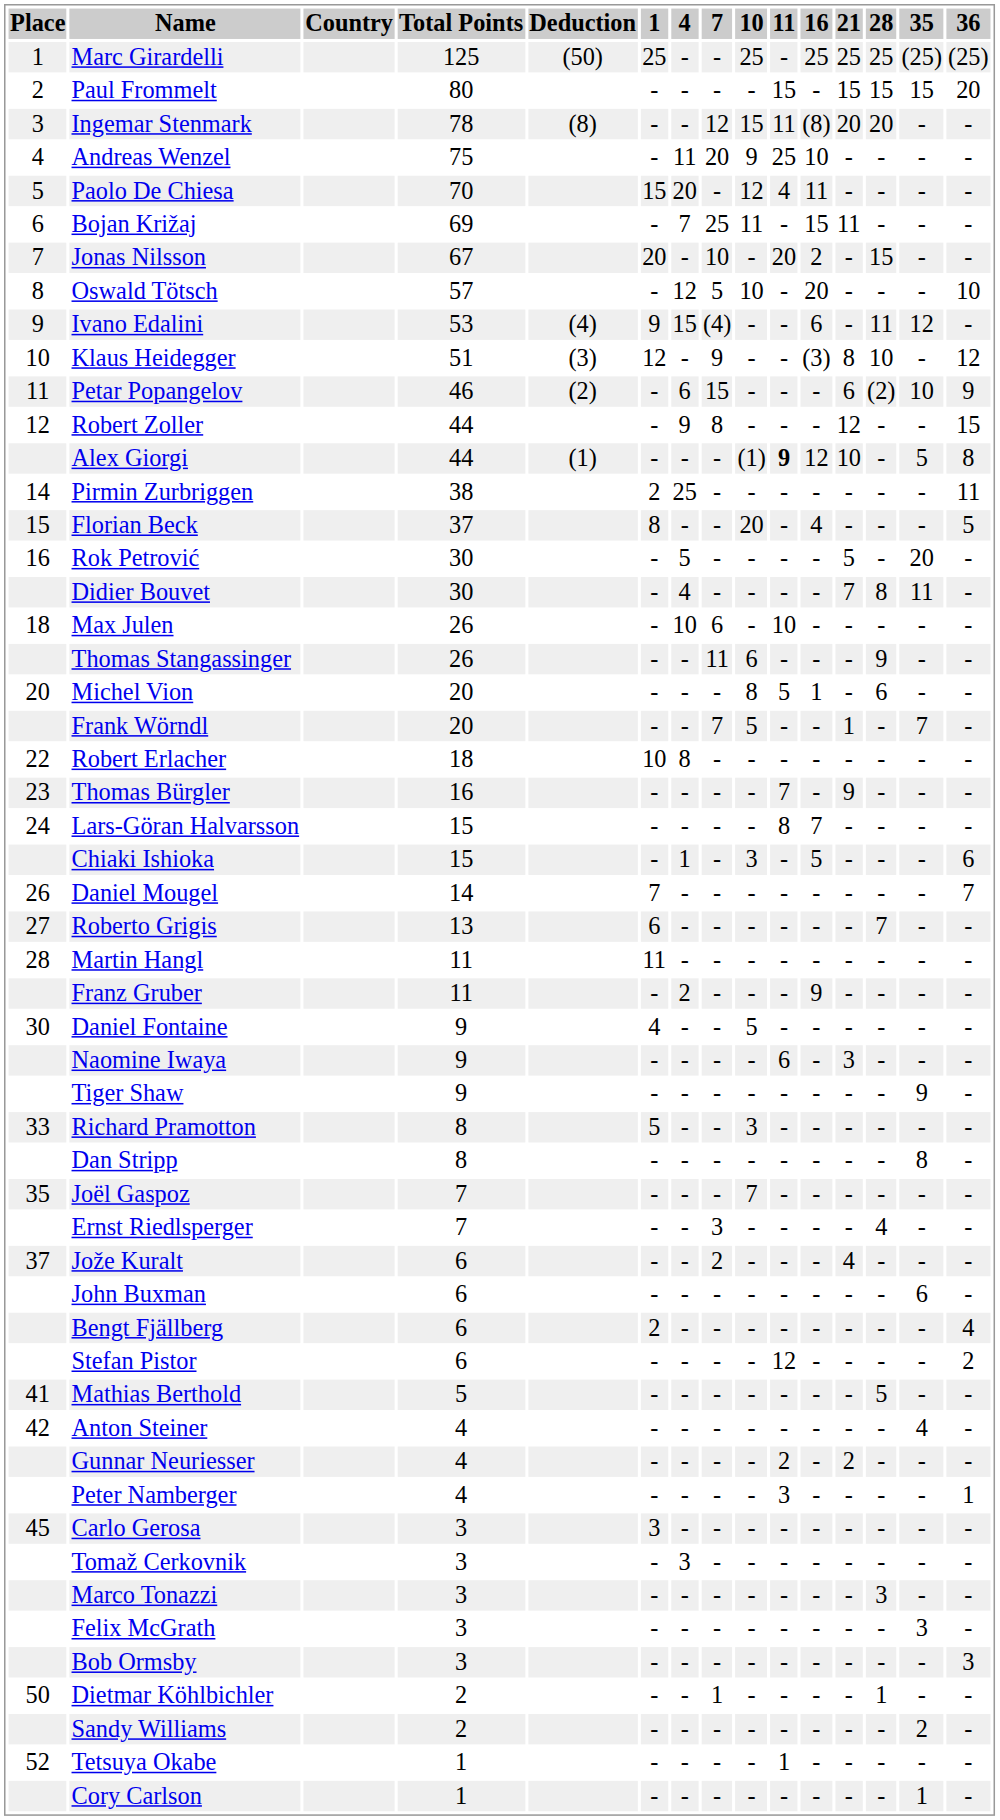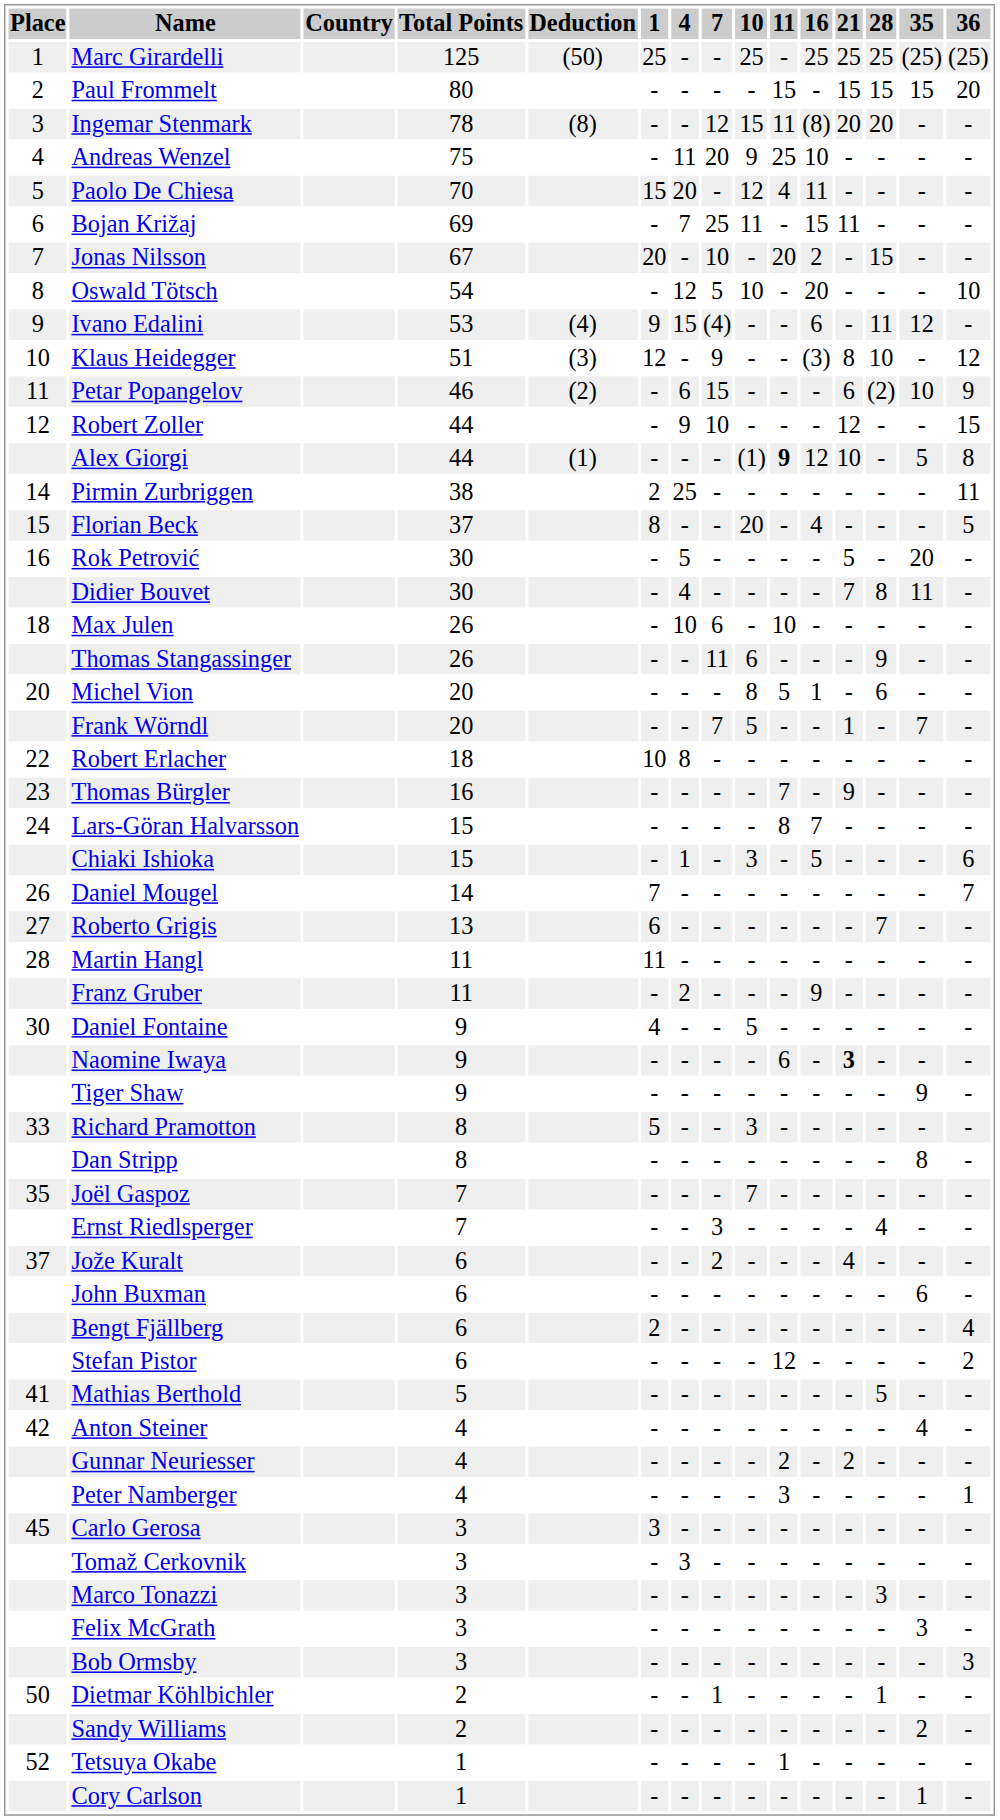 <table border="0" style="border: 1px solid #999; background-color:#FFFFFF; text-align:center">
 <tr align="center" bgcolor="#CCCCCC">
 <th>Place</th>
 <th>Name</th>
 <th>Country</th>
 <th>Total Points</th>
 <th>Deduction</th>
 <th>1</th>
 <th>4</th>
 <th>7</th>
 <th>10</th>
 <th>11</th>
 <th>16</th>
 <th>21</th>
 <th>28</th>
 <th>35</th>
 <th>36</th>
 </tr>
 <tr bgcolor="#EFEFEF">
 <td>1</td>
 <td align="left"><a href='#'>Marc Girardelli</a></td>
 <td align="left"></td>
 <td>125</td>
 <td>(50)</td>
 <td>25</td>
 <td>-</td>
 <td>-</td>
 <td>25</td>
 <td>-</td>
 <td>25</td>
 <td>25</td>
 <td>25</td>
 <td>(25)</td>
 <td>(25)</td>
 </tr>
 <tr>
 <td>2</td>
 <td align="left"><a href='#'>Paul Frommelt</a></td>
 <td align="left"></td>
 <td>80</td>
 <td></td>
 <td>-</td>
 <td>-</td>
 <td>-</td>
 <td>-</td>
 <td>15</td>
 <td>-</td>
 <td>15</td>
 <td>15</td>
 <td>15</td>
 <td>20</td>
 </tr>
 <tr bgcolor="#EFEFEF">
 <td>3</td>
 <td align="left"><a href='#'>Ingemar Stenmark</a></td>
 <td align="left"></td>
 <td>78</td>
 <td>(8)</td>
 <td>-</td>
 <td>-</td>
 <td>12</td>
 <td>15</td>
 <td>11</td>
 <td>(8)</td>
 <td>20</td>
 <td>20</td>
 <td>-</td>
 <td>-</td>
 </tr>
 <tr>
 <td>4</td>
 <td align="left"><a href='#'>Andreas Wenzel</a></td>
 <td align="left"></td>
 <td>75</td>
 <td></td>
 <td>-</td>
 <td>11</td>
 <td>20</td>
 <td>9</td>
 <td>25</td>
 <td>10</td>
 <td>-</td>
 <td>-</td>
 <td>-</td>
 <td>-</td>
 </tr>
 <tr bgcolor="#EFEFEF">
 <td>5</td>
 <td align="left"><a href='#'>Paolo De Chiesa</a></td>
 <td align="left"></td>
 <td>70</td>
 <td></td>
 <td>15</td>
 <td>20</td>
 <td>-</td>
 <td>12</td>
 <td>4</td>
 <td>11</td>
 <td>-</td>
 <td>-</td>
 <td>-</td>
 <td>-</td>
 </tr>
 <tr>
 <td>6</td>
 <td align="left"><a href='#'>Bojan Križaj</a></td>
 <td align="left"></td>
 <td>69</td>
 <td></td>
 <td>-</td>
 <td>7</td>
 <td>25</td>
 <td>11</td>
 <td>-</td>
 <td>15</td>
 <td>11</td>
 <td>-</td>
 <td>-</td>
 <td>-</td>
 </tr>
 <tr bgcolor="#EFEFEF">
 <td>7</td>
 <td align="left"><a href='#'>Jonas Nilsson</a></td>
 <td align="left"></td>
 <td>67</td>
 <td></td>
 <td>20</td>
 <td>-</td>
 <td>10</td>
 <td>-</td>
 <td>20</td>
 <td>2</td>
 <td>-</td>
 <td>15</td>
 <td>-</td>
 <td>-</td>
 </tr>
 <tr>
 <td>8</td>
 <td align="left"><a href='#'>Oswald Tötsch</a></td>
 <td align="left"></td>
-<td>57</td>
+<td>54</td>
 <td></td>
 <td>-</td>
 <td>12</td>
 <td>5</td>
 <td>10</td>
 <td>-</td>
 <td>20</td>
 <td>-</td>
 <td>-</td>
 <td>-</td>
 <td>10</td>
 </tr>
 <tr bgcolor="#EFEFEF">
 <td>9</td>
 <td align="left"><a href='#'>Ivano Edalini</a></td>
 <td align="left"></td>
 <td>53</td>
 <td>(4)</td>
 <td>9</td>
 <td>15</td>
 <td>(4)</td>
 <td>-</td>
 <td>-</td>
 <td>6</td>
 <td>-</td>
 <td>11</td>
 <td>12</td>
 <td>-</td>
 </tr>
 <tr>
 <td>10</td>
 <td align="left"><a href='#'>Klaus Heidegger</a></td>
 <td align="left"></td>
 <td>51</td>
 <td>(3)</td>
 <td>12</td>
 <td>-</td>
 <td>9</td>
 <td>-</td>
 <td>-</td>
 <td>(3)</td>
 <td>8</td>
 <td>10</td>
 <td>-</td>
 <td>12</td>
 </tr>
 <tr bgcolor="#EFEFEF">
 <td>11</td>
 <td align="left"><a href='#'>Petar Popangelov</a></td>
 <td align="left"></td>
 <td>46</td>
 <td>(2)</td>
 <td>-</td>
 <td>6</td>
 <td>15</td>
 <td>-</td>
 <td>-</td>
 <td>-</td>
 <td>6</td>
 <td>(2)</td>
 <td>10</td>
 <td>9</td>
 </tr>
 <tr>
 <td>12</td>
 <td align="left"><a href='#'>Robert Zoller</a></td>
 <td align="left"></td>
 <td>44</td>
 <td></td>
 <td>-</td>
 <td>9</td>
-<td>8</td>
+<td>10</td>
 <td>-</td>
 <td>-</td>
 <td>-</td>
 <td>12</td>
 <td>-</td>
 <td>-</td>
 <td>15</td>
 </tr>
 <tr bgcolor="#EFEFEF">
 <td></td>
 <td align="left"><a href='#'>Alex Giorgi</a></td>
 <td align="left"></td>
 <td>44</td>
 <td>(1)</td>
 <td>-</td>
 <td>-</td>
 <td>-</td>
 <td>(1)</td>
 <td><strong>9</strong></td>
 <td>12</td>
 <td>10</td>
 <td>-</td>
 <td>5</td>
 <td>8</td>
 </tr>
 <tr>
 <td>14</td>
 <td align="left"><a href='#'>Pirmin Zurbriggen</a></td>
 <td align="left"></td>
 <td>38</td>
 <td></td>
 <td>2</td>
 <td>25</td>
 <td>-</td>
 <td>-</td>
 <td>-</td>
 <td>-</td>
 <td>-</td>
 <td>-</td>
 <td>-</td>
 <td>11</td>
 </tr>
 <tr bgcolor="#EFEFEF">
 <td>15</td>
 <td align="left"><a href='#'>Florian Beck</a></td>
 <td align="left"></td>
 <td>37</td>
 <td></td>
 <td>8</td>
 <td>-</td>
 <td>-</td>
 <td>20</td>
 <td>-</td>
 <td>4</td>
 <td>-</td>
 <td>-</td>
 <td>-</td>
 <td>5</td>
 </tr>
 <tr>
 <td>16</td>
 <td align="left"><a href='#'>Rok Petrović</a></td>
 <td align="left"></td>
 <td>30</td>
 <td></td>
 <td>-</td>
 <td>5</td>
 <td>-</td>
 <td>-</td>
 <td>-</td>
 <td>-</td>
 <td>5</td>
 <td>-</td>
 <td>20</td>
 <td>-</td>
 </tr>
 <tr bgcolor="#EFEFEF">
 <td></td>
 <td align="left"><a href='#'>Didier Bouvet</a></td>
 <td align="left"></td>
 <td>30</td>
 <td></td>
 <td>-</td>
 <td>4</td>
 <td>-</td>
 <td>-</td>
 <td>-</td>
 <td>-</td>
 <td>7</td>
 <td>8</td>
 <td>11</td>
 <td>-</td>
 </tr>
 <tr>
 <td>18</td>
 <td align="left"><a href='#'>Max Julen</a></td>
 <td align="left"></td>
 <td>26</td>
 <td></td>
 <td>-</td>
 <td>10</td>
 <td>6</td>
 <td>-</td>
 <td>10</td>
 <td>-</td>
 <td>-</td>
 <td>-</td>
 <td>-</td>
 <td>-</td>
 </tr>
 <tr bgcolor="#EFEFEF">
 <td></td>
 <td align="left"><a href='#'>Thomas Stangassinger</a></td>
 <td align="left"></td>
 <td>26</td>
 <td></td>
 <td>-</td>
 <td>-</td>
 <td>11</td>
 <td>6</td>
 <td>-</td>
 <td>-</td>
 <td>-</td>
 <td>9</td>
 <td>-</td>
 <td>-</td>
 </tr>
 <tr>
 <td>20</td>
 <td align="left"><a href='#'>Michel Vion</a></td>
 <td align="left"></td>
 <td>20</td>
 <td></td>
 <td>-</td>
 <td>-</td>
 <td>-</td>
 <td>8</td>
 <td>5</td>
 <td>1</td>
 <td>-</td>
 <td>6</td>
 <td>-</td>
 <td>-</td>
 </tr>
 <tr bgcolor="#EFEFEF">
 <td></td>
 <td align="left"><a href='#'>Frank Wörndl</a></td>
 <td align="left"></td>
 <td>20</td>
 <td></td>
 <td>-</td>
 <td>-</td>
 <td>7</td>
 <td>5</td>
 <td>-</td>
 <td>-</td>
 <td>1</td>
 <td>-</td>
 <td>7</td>
 <td>-</td>
 </tr>
 <tr>
 <td>22</td>
 <td align="left"><a href='#'>Robert Erlacher</a></td>
 <td align="left"></td>
 <td>18</td>
 <td></td>
 <td>10</td>
 <td>8</td>
 <td>-</td>
 <td>-</td>
 <td>-</td>
 <td>-</td>
 <td>-</td>
 <td>-</td>
 <td>-</td>
 <td>-</td>
 </tr>
 <tr bgcolor="#EFEFEF">
 <td>23</td>
 <td align="left"><a href='#'>Thomas Bürgler</a></td>
 <td align="left"></td>
 <td>16</td>
 <td></td>
 <td>-</td>
 <td>-</td>
 <td>-</td>
 <td>-</td>
 <td>7</td>
 <td>-</td>
 <td>9</td>
 <td>-</td>
 <td>-</td>
 <td>-</td>
 </tr>
 <tr>
 <td>24</td>
 <td align="left"><a href='#'>Lars-Göran Halvarsson</a></td>
 <td align="left"></td>
 <td>15</td>
 <td></td>
 <td>-</td>
 <td>-</td>
 <td>-</td>
 <td>-</td>
 <td>8</td>
 <td>7</td>
 <td>-</td>
 <td>-</td>
 <td>-</td>
 <td>-</td>
 </tr>
 <tr bgcolor="#EFEFEF">
 <td></td>
 <td align="left"><a href='#'>Chiaki Ishioka</a></td>
 <td align="left"></td>
 <td>15</td>
 <td></td>
 <td>-</td>
 <td>1</td>
 <td>-</td>
 <td>3</td>
 <td>-</td>
 <td>5</td>
 <td>-</td>
 <td>-</td>
 <td>-</td>
 <td>6</td>
 </tr>
 <tr>
 <td>26</td>
 <td align="left"><a href='#'>Daniel Mougel</a></td>
 <td align="left"></td>
 <td>14</td>
 <td></td>
 <td>7</td>
 <td>-</td>
 <td>-</td>
 <td>-</td>
 <td>-</td>
 <td>-</td>
 <td>-</td>
 <td>-</td>
 <td>-</td>
 <td>7</td>
 </tr>
 <tr bgcolor="#EFEFEF">
 <td>27</td>
 <td align="left"><a href='#'>Roberto Grigis</a></td>
 <td align="left"></td>
 <td>13</td>
 <td></td>
 <td>6</td>
 <td>-</td>
 <td>-</td>
 <td>-</td>
 <td>-</td>
 <td>-</td>
 <td>-</td>
 <td>7</td>
 <td>-</td>
 <td>-</td>
 </tr>
 <tr>
 <td>28</td>
 <td align="left"><a href='#'>Martin Hangl</a></td>
 <td align="left"></td>
 <td>11</td>
 <td></td>
 <td>11</td>
 <td>-</td>
 <td>-</td>
 <td>-</td>
 <td>-</td>
 <td>-</td>
 <td>-</td>
 <td>-</td>
 <td>-</td>
 <td>-</td>
 </tr>
 <tr bgcolor="#EFEFEF">
 <td></td>
 <td align="left"><a href='#'>Franz Gruber</a></td>
 <td align="left"></td>
 <td>11</td>
 <td></td>
 <td>-</td>
 <td>2</td>
 <td>-</td>
 <td>-</td>
 <td>-</td>
 <td>9</td>
 <td>-</td>
 <td>-</td>
 <td>-</td>
 <td>-</td>
 </tr>
 <tr>
 <td>30</td>
 <td align="left"><a href='#'>Daniel Fontaine</a></td>
 <td align="left"></td>
 <td>9</td>
 <td></td>
 <td>4</td>
 <td>-</td>
 <td>-</td>
 <td>5</td>
 <td>-</td>
 <td>-</td>
 <td>-</td>
 <td>-</td>
 <td>-</td>
 <td>-</td>
 </tr>
 <tr bgcolor="#EFEFEF">
 <td></td>
 <td align="left"><a href='#'>Naomine Iwaya</a></td>
 <td align="left"></td>
 <td>9</td>
 <td></td>
 <td>-</td>
 <td>-</td>
 <td>-</td>
 <td>-</td>
 <td>6</td>
 <td>-</td>
-<td>3</td>
+<td><strong>3</strong></td>
 <td>-</td>
 <td>-</td>
 <td>-</td>
 </tr>
 <tr>
 <td></td>
 <td align="left"><a href='#'>Tiger Shaw</a></td>
 <td align="left"></td>
 <td>9</td>
 <td></td>
 <td>-</td>
 <td>-</td>
 <td>-</td>
 <td>-</td>
 <td>-</td>
 <td>-</td>
 <td>-</td>
 <td>-</td>
 <td>9</td>
 <td>-</td>
 </tr>
 <tr bgcolor="#EFEFEF">
 <td>33</td>
 <td align="left"><a href='#'>Richard Pramotton</a></td>
 <td align="left"></td>
 <td>8</td>
 <td></td>
 <td>5</td>
 <td>-</td>
 <td>-</td>
 <td>3</td>
 <td>-</td>
 <td>-</td>
 <td>-</td>
 <td>-</td>
 <td>-</td>
 <td>-</td>
 </tr>
 <tr>
 <td></td>
 <td align="left"><a href='#'>Dan Stripp</a></td>
 <td align="left"></td>
 <td>8</td>
 <td></td>
 <td>-</td>
 <td>-</td>
 <td>-</td>
 <td>-</td>
 <td>-</td>
 <td>-</td>
 <td>-</td>
 <td>-</td>
 <td>8</td>
 <td>-</td>
 </tr>
 <tr bgcolor="#EFEFEF">
 <td>35</td>
 <td align="left"><a href='#'>Joël Gaspoz</a></td>
 <td align="left"></td>
 <td>7</td>
 <td></td>
 <td>-</td>
 <td>-</td>
 <td>-</td>
 <td>7</td>
 <td>-</td>
 <td>-</td>
 <td>-</td>
 <td>-</td>
 <td>-</td>
 <td>-</td>
 </tr>
 <tr>
 <td></td>
 <td align="left"><a href='#'>Ernst Riedlsperger</a></td>
 <td align="left"></td>
 <td>7</td>
 <td></td>
 <td>-</td>
 <td>-</td>
 <td>3</td>
 <td>-</td>
 <td>-</td>
 <td>-</td>
 <td>-</td>
 <td>4</td>
 <td>-</td>
 <td>-</td>
 </tr>
 <tr bgcolor="#EFEFEF">
 <td>37</td>
 <td align="left"><a href='#'>Jože Kuralt</a></td>
 <td align="left"></td>
 <td>6</td>
 <td></td>
 <td>-</td>
 <td>-</td>
 <td>2</td>
 <td>-</td>
 <td>-</td>
 <td>-</td>
 <td>4</td>
 <td>-</td>
 <td>-</td>
 <td>-</td>
 </tr>
 <tr>
 <td></td>
 <td align="left"><a href='#'>John Buxman</a></td>
 <td align="left"></td>
 <td>6</td>
 <td></td>
 <td>-</td>
 <td>-</td>
 <td>-</td>
 <td>-</td>
 <td>-</td>
 <td>-</td>
 <td>-</td>
 <td>-</td>
 <td>6</td>
 <td>-</td>
 </tr>
 <tr bgcolor="#EFEFEF">
 <td></td>
 <td align="left"><a href='#'>Bengt Fjällberg</a></td>
 <td align="left"></td>
 <td>6</td>
 <td></td>
 <td>2</td>
 <td>-</td>
 <td>-</td>
 <td>-</td>
 <td>-</td>
 <td>-</td>
 <td>-</td>
 <td>-</td>
 <td>-</td>
 <td>4</td>
 </tr>
 <tr>
 <td></td>
 <td align="left"><a href='#'>Stefan Pistor</a></td>
 <td align="left"></td>
 <td>6</td>
 <td></td>
 <td>-</td>
 <td>-</td>
 <td>-</td>
 <td>-</td>
 <td>12</td>
 <td>-</td>
 <td>-</td>
 <td>-</td>
 <td>-</td>
 <td>2</td>
 </tr>
 <tr bgcolor="#EFEFEF">
 <td>41</td>
 <td align="left"><a href='#'>Mathias Berthold</a></td>
 <td align="left"></td>
 <td>5</td>
 <td></td>
 <td>-</td>
 <td>-</td>
 <td>-</td>
 <td>-</td>
 <td>-</td>
 <td>-</td>
 <td>-</td>
 <td>5</td>
 <td>-</td>
 <td>-</td>
 </tr>
 <tr>
 <td>42</td>
 <td align="left"><a href='#'>Anton Steiner</a></td>
 <td align="left"></td>
 <td>4</td>
 <td></td>
 <td>-</td>
 <td>-</td>
 <td>-</td>
 <td>-</td>
 <td>-</td>
 <td>-</td>
 <td>-</td>
 <td>-</td>
 <td>4</td>
 <td>-</td>
 </tr>
 <tr bgcolor="#EFEFEF">
 <td></td>
 <td align="left"><a href='#'>Gunnar Neuriesser</a></td>
 <td align="left"></td>
 <td>4</td>
 <td></td>
 <td>-</td>
 <td>-</td>
 <td>-</td>
 <td>-</td>
 <td>2</td>
 <td>-</td>
 <td>2</td>
 <td>-</td>
 <td>-</td>
 <td>-</td>
 </tr>
 <tr>
 <td></td>
 <td align="left"><a href='#'>Peter Namberger</a></td>
 <td align="left"></td>
 <td>4</td>
 <td></td>
 <td>-</td>
 <td>-</td>
 <td>-</td>
 <td>-</td>
 <td>3</td>
 <td>-</td>
 <td>-</td>
 <td>-</td>
 <td>-</td>
 <td>1</td>
 </tr>
 <tr bgcolor="#EFEFEF">
 <td>45</td>
 <td align="left"><a href='#'>Carlo Gerosa</a></td>
 <td align="left"></td>
 <td>3</td>
 <td></td>
 <td>3</td>
 <td>-</td>
 <td>-</td>
 <td>-</td>
 <td>-</td>
 <td>-</td>
 <td>-</td>
 <td>-</td>
 <td>-</td>
 <td>-</td>
 </tr>
 <tr>
 <td></td>
 <td align="left"><a href='#'>Tomaž Cerkovnik</a></td>
 <td align="left"></td>
 <td>3</td>
 <td></td>
 <td>-</td>
 <td>3</td>
 <td>-</td>
 <td>-</td>
 <td>-</td>
 <td>-</td>
 <td>-</td>
 <td>-</td>
 <td>-</td>
 <td>-</td>
 </tr>
 <tr bgcolor="#EFEFEF">
 <td></td>
 <td align="left"><a href='#'>Marco Tonazzi</a></td>
 <td align="left"></td>
 <td>3</td>
 <td></td>
 <td>-</td>
 <td>-</td>
 <td>-</td>
 <td>-</td>
 <td>-</td>
 <td>-</td>
 <td>-</td>
 <td>3</td>
 <td>-</td>
 <td>-</td>
 </tr>
 <tr>
 <td></td>
 <td align="left"><a href='#'>Felix McGrath</a></td>
 <td align="left"></td>
 <td>3</td>
 <td></td>
 <td>-</td>
 <td>-</td>
 <td>-</td>
 <td>-</td>
 <td>-</td>
 <td>-</td>
 <td>-</td>
 <td>-</td>
 <td>3</td>
 <td>-</td>
 </tr>
 <tr bgcolor="#EFEFEF">
 <td></td>
 <td align="left"><a href='#'>Bob Ormsby</a></td>
 <td align="left"></td>
 <td>3</td>
 <td></td>
 <td>-</td>
 <td>-</td>
 <td>-</td>
 <td>-</td>
 <td>-</td>
 <td>-</td>
 <td>-</td>
 <td>-</td>
 <td>-</td>
 <td>3</td>
 </tr>
 <tr>
 <td>50</td>
 <td align="left"><a href='#'>Dietmar Köhlbichler</a></td>
 <td align="left"></td>
 <td>2</td>
 <td></td>
 <td>-</td>
 <td>-</td>
 <td>1</td>
 <td>-</td>
 <td>-</td>
 <td>-</td>
 <td>-</td>
 <td>1</td>
 <td>-</td>
 <td>-</td>
 </tr>
 <tr bgcolor="#EFEFEF">
 <td></td>
 <td align="left"><a href='#'>Sandy Williams</a></td>
 <td align="left"></td>
 <td>2</td>
 <td></td>
 <td>-</td>
 <td>-</td>
 <td>-</td>
 <td>-</td>
 <td>-</td>
 <td>-</td>
 <td>-</td>
 <td>-</td>
 <td>2</td>
 <td>-</td>
 </tr>
 <tr>
 <td>52</td>
 <td align="left"><a href='#'>Tetsuya Okabe</a></td>
 <td align="left"></td>
 <td>1</td>
 <td></td>
 <td>-</td>
 <td>-</td>
 <td>-</td>
 <td>-</td>
 <td>1</td>
 <td>-</td>
 <td>-</td>
 <td>-</td>
 <td>-</td>
 <td>-</td>
 </tr>
 <tr bgcolor="#EFEFEF">
 <td></td>
 <td align="left"><a href='#'>Cory Carlson</a></td>
 <td align="left"></td>
 <td>1</td>
 <td></td>
 <td>-</td>
 <td>-</td>
 <td>-</td>
 <td>-</td>
 <td>-</td>
 <td>-</td>
 <td>-</td>
 <td>-</td>
 <td>1</td>
 <td>-</td>
 </tr>
 </table>
